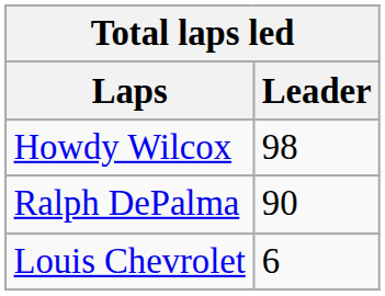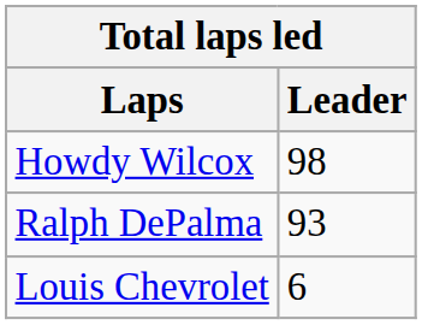 <table class="wikitable">
 <tr>
 <th colspan=2>Total laps led</th>
 </tr>
 <tr>
 <th>Laps</th>
 <th>Leader</th>
 </tr>
 <tr>
 <td><a href='#'>Howdy Wilcox</a></td>
 <td>98</td>
 </tr>
 <tr>
 <td><a href='#'>Ralph DePalma</a></td>
-<td>90</td>
+<td>93</td>
 </tr>
 <tr>
 <td><a href='#'>Louis Chevrolet</a></td>
 <td>6</td>
 </tr>
 </table>
